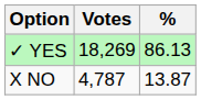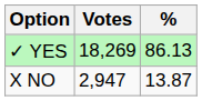 <table class="wikitable">
 <tr>
 <th>Option</th>
 <th>Votes</th>
 <th>%</th>
 </tr>
 <tr>
 <td style=background:#bbf8be>✓ YES</td>
 <td style=background:#bbf8be>18,269</td>
 <td style=background:#bbf8be>86.13</td>
 </tr>
 <tr>
 <td>X NO</td>
-<td>4,787</td>
+<td>2,947</td>
 <td>13.87</td>
 </tr>
 </table>
